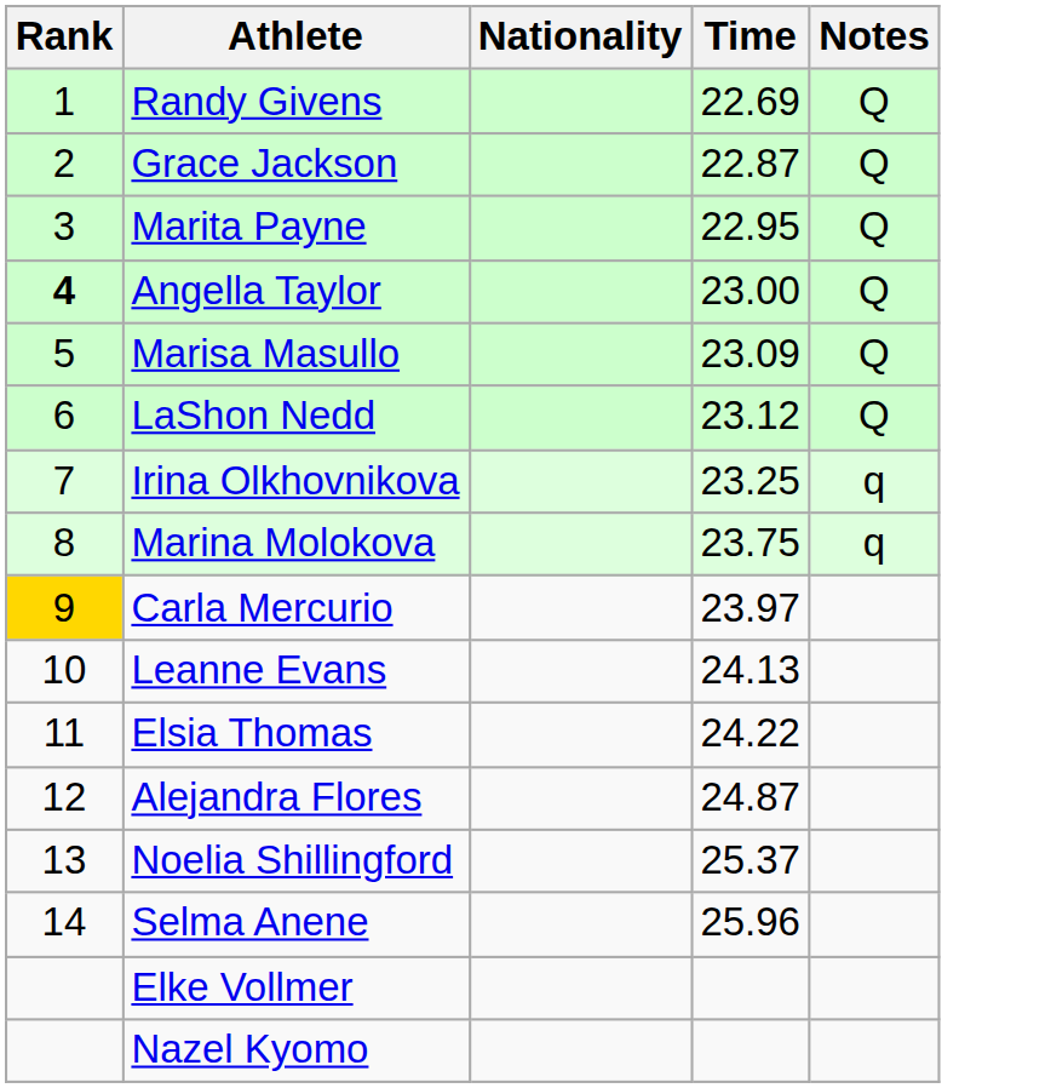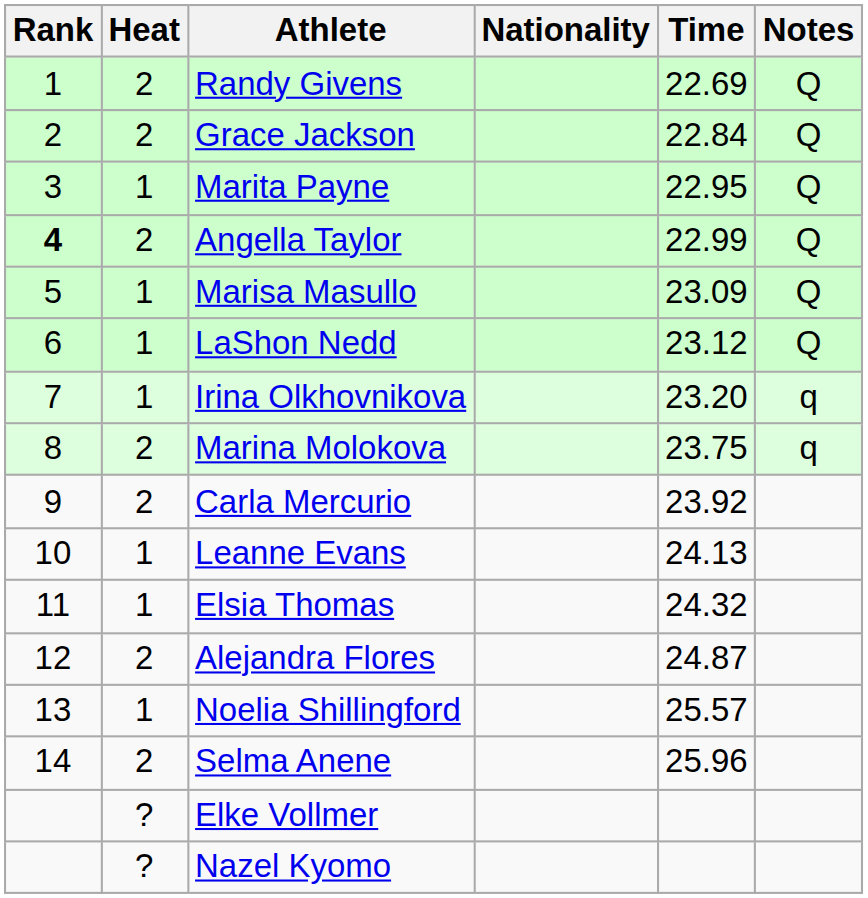 <table class="wikitable sortable" style="text-align:center">
 <tr>
 <th>Rank</th>
+<th>Heat</th>
 <th>Athlete</th>
 <th>Nationality</th>
 <th>Time</th>
 <th>Notes</th>
 </tr>
 <tr bgcolor=ccffcc>
 <td>1</td>
+<td>2</td>
 <td align=left><a href='#'>Randy Givens</a></td>
 <td align=left></td>
 <td>22.69</td>
 <td>Q</td>
 </tr>
 <tr bgcolor=ccffcc>
 <td>2</td>
+<td>2</td>
 <td align=left><a href='#'>Grace Jackson</a></td>
 <td align=left></td>
-<td>22.87</td>
+<td>22.84</td>
 <td>Q</td>
 </tr>
 <tr bgcolor=ccffcc>
 <td>3</td>
+<td>1</td>
 <td align=left><a href='#'>Marita Payne</a></td>
 <td align=left></td>
 <td>22.95</td>
 <td>Q</td>
 </tr>
 <tr bgcolor=ccffcc>
 <td><strong>4</strong></td>
+<td>2</td>
 <td align=left><a href='#'>Angella Taylor</a></td>
 <td align=left></td>
-<td>23.00</td>
+<td>22.99</td>
 <td>Q</td>
 </tr>
 <tr bgcolor=ccffcc>
 <td>5</td>
+<td>1</td>
 <td align=left><a href='#'>Marisa Masullo</a></td>
 <td align=left></td>
 <td>23.09</td>
 <td>Q</td>
 </tr>
 <tr bgcolor=ccffcc>
 <td>6</td>
+<td>1</td>
 <td align=left><a href='#'>LaShon Nedd</a></td>
 <td align=left></td>
 <td>23.12</td>
 <td>Q</td>
 </tr>
 <tr bgcolor=ddffdd>
 <td>7</td>
+<td>1</td>
 <td align=left><a href='#'>Irina Olkhovnikova</a></td>
 <td align=left></td>
-<td>23.25</td>
+<td>23.20</td>
 <td>q</td>
 </tr>
 <tr bgcolor=ddffdd>
 <td>8</td>
+<td>2</td>
 <td align=left><a href='#'>Marina Molokova</a></td>
 <td align=left></td>
 <td>23.75</td>
 <td>q</td>
 </tr>
 <tr>
-<td style="background: gold;">9</td>
+<td>9</td>
+<td>2</td>
 <td align=left><a href='#'>Carla Mercurio</a></td>
 <td align=left></td>
-<td>23.97</td>
+<td>23.92</td>
 <td></td>
 </tr>
 <tr>
 <td>10</td>
+<td>1</td>
 <td align=left><a href='#'>Leanne Evans</a></td>
 <td align=left></td>
 <td>24.13</td>
 <td></td>
 </tr>
 <tr>
 <td>11</td>
+<td>1</td>
 <td align=left><a href='#'>Elsia Thomas</a></td>
 <td align=left></td>
-<td>24.22</td>
+<td>24.32</td>
 <td></td>
 </tr>
 <tr>
 <td>12</td>
+<td>2</td>
 <td align=left><a href='#'>Alejandra Flores</a></td>
 <td align=left></td>
 <td>24.87</td>
 <td></td>
 </tr>
 <tr>
 <td>13</td>
+<td>1</td>
 <td align=left><a href='#'>Noelia Shillingford</a></td>
 <td align=left></td>
-<td>25.37</td>
+<td>25.57</td>
 <td></td>
 </tr>
 <tr>
 <td>14</td>
+<td>2</td>
 <td align=left><a href='#'>Selma Anene</a></td>
 <td align=left></td>
 <td>25.96</td>
 <td></td>
 </tr>
 <tr>
 <td></td>
+<td>?</td>
 <td align=left><a href='#'>Elke Vollmer</a></td>
 <td align=left></td>
 <td></td>
 <td></td>
 </tr>
 <tr>
 <td></td>
+<td>?</td>
 <td align=left><a href='#'>Nazel Kyomo</a></td>
 <td align=left></td>
 <td></td>
 <td></td>
 </tr>
 </table>
